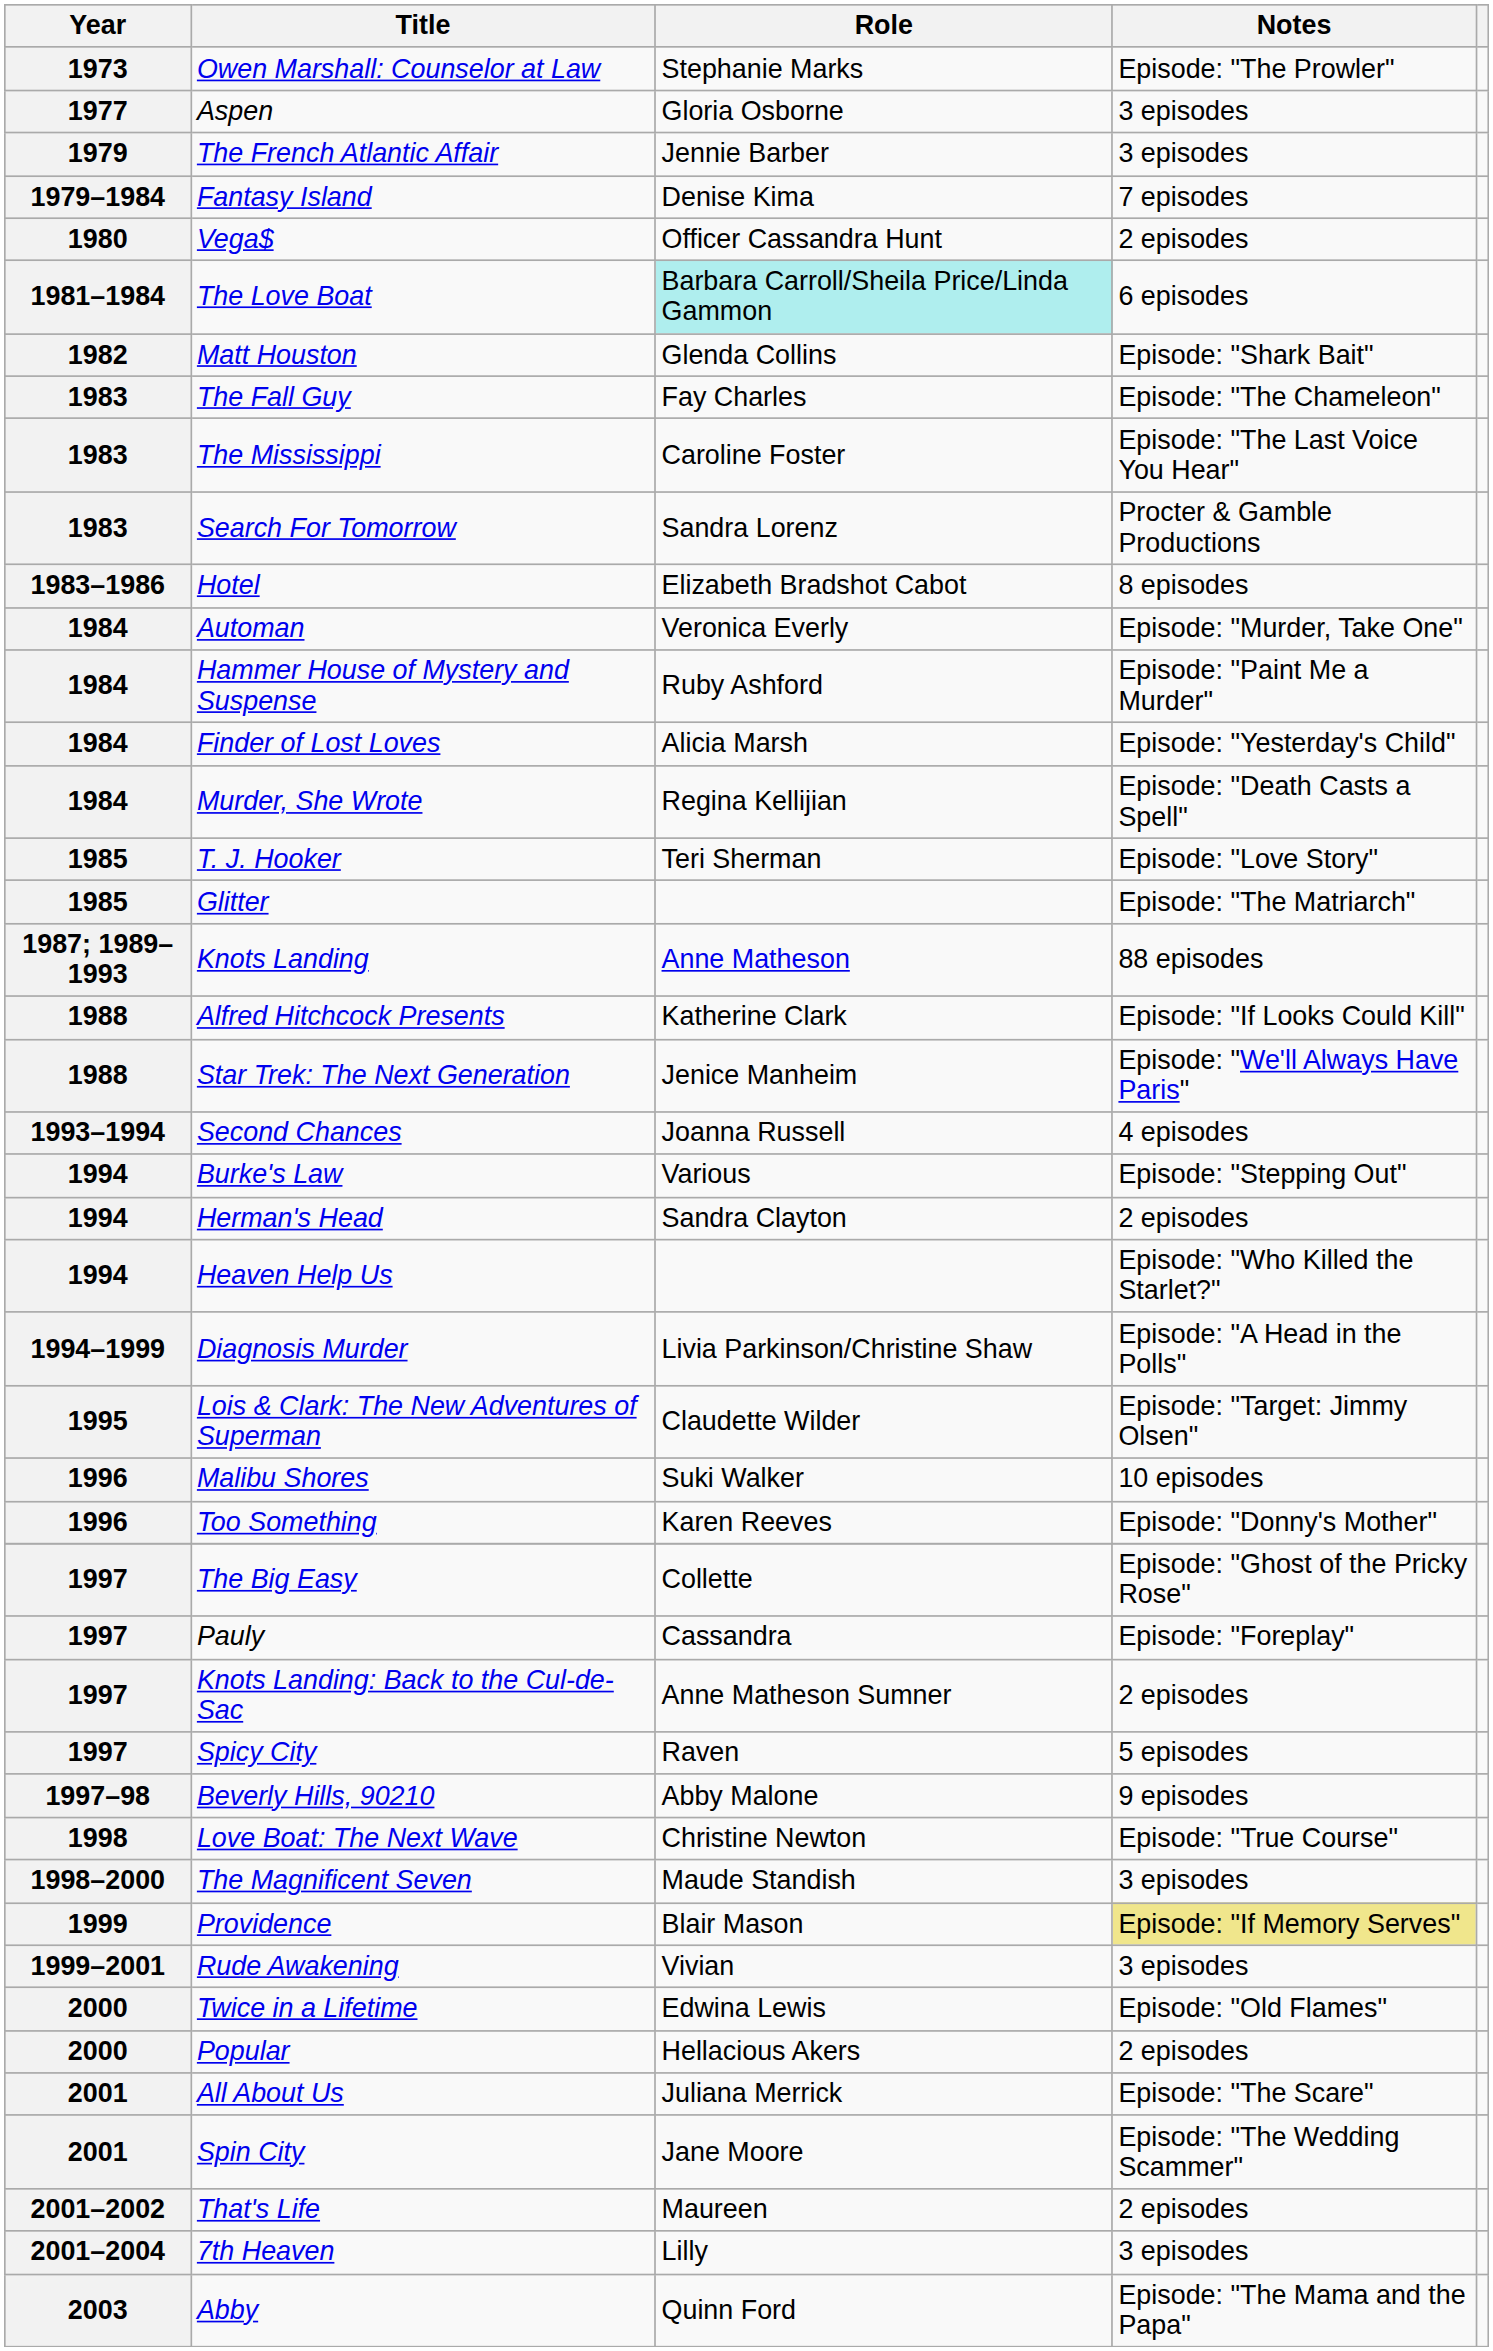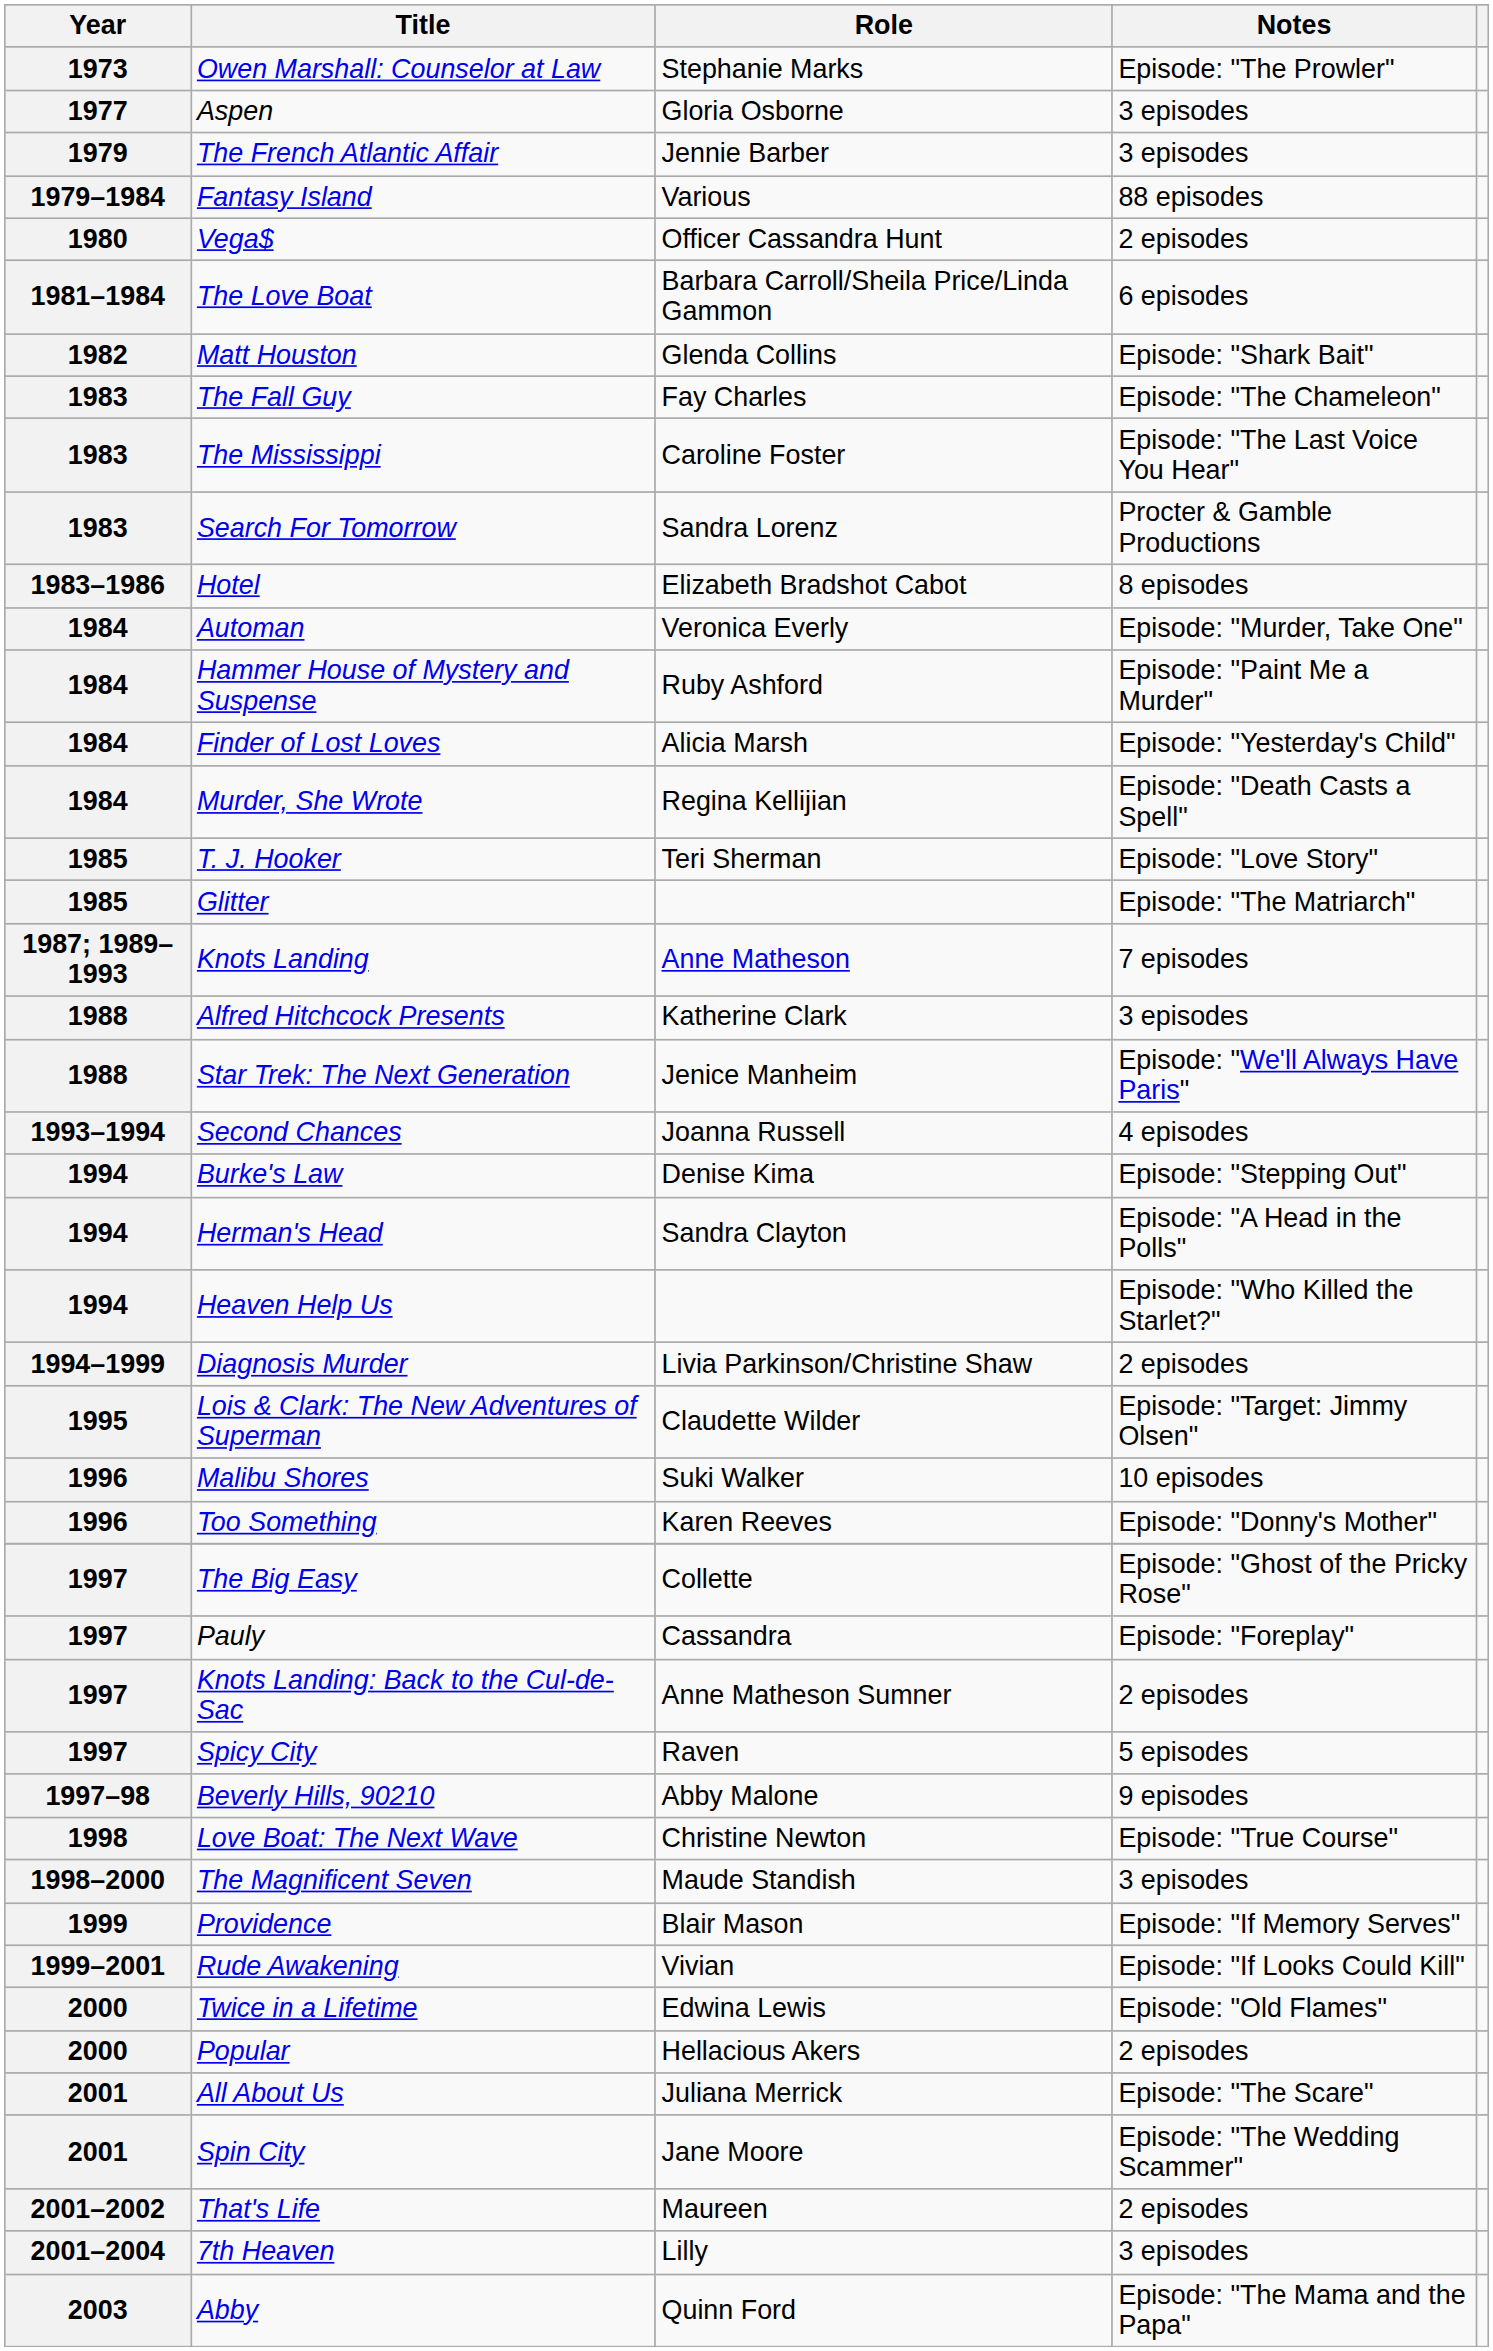 <table class="wikitable plainrowheaders sortable" style="margin-right: 0;">
 <tr>
 <th scope="col">Year</th>
 <th scope="col">Title</th>
 <th scope="col">Role</th>
 <th scope="col" class="unsortable">Notes</th>
 <th scope="col" class="unsortable"></th>
 </tr>
 <tr>
 <th scope="row">1973</th>
 <td><em><a href='#'>Owen Marshall: Counselor at Law</a></em></td>
 <td>Stephanie Marks</td>
 <td>Episode: "The Prowler"</td>
 <td align=center></td>
 </tr>
 <tr>
 <th scope="row">1977</th>
 <td><em>Aspen</em></td>
 <td>Gloria Osborne</td>
 <td>3 episodes</td>
 <td align=center></td>
 </tr>
 <tr>
 <th scope="row">1979</th>
 <td><em><a href='#'>The French Atlantic Affair</a></em></td>
 <td>Jennie Barber</td>
 <td>3 episodes</td>
 <td align=center></td>
 </tr>
 <tr>
 <th scope="row">1979–1984</th>
 <td><em><a href='#'>Fantasy Island</a></em></td>
-<td>Denise Kima</td>
-<td>7 episodes</td>
+<td>Various</td>
+<td>88 episodes</td>
 <td align=center></td>
 </tr>
 <tr>
 <th scope="row">1980</th>
 <td><em><a href='#'>Vega$</a></em></td>
 <td>Officer Cassandra Hunt</td>
 <td>2 episodes</td>
 <td align=center></td>
 </tr>
 <tr>
 <th scope="row">1981–1984</th>
 <td><em><a href='#'>The Love Boat</a></em></td>
-<td style="background: paleturquoise;">Barbara Carroll/Sheila Price/Linda Gammon</td>
+<td>Barbara Carroll/Sheila Price/Linda Gammon</td>
 <td>6 episodes</td>
 <td align=center></td>
 </tr>
 <tr>
 <th scope="row">1982</th>
 <td><em><a href='#'>Matt Houston</a></em></td>
 <td>Glenda Collins</td>
 <td>Episode: "Shark Bait"</td>
 <td align=center></td>
 </tr>
 <tr>
 <th scope="row">1983</th>
 <td><em><a href='#'>The Fall Guy</a></em></td>
 <td>Fay Charles</td>
 <td>Episode: "The Chameleon"</td>
 <td align=center></td>
 </tr>
 <tr>
 <th scope="row">1983</th>
 <td><em><a href='#'>The Mississippi</a></em></td>
 <td>Caroline Foster</td>
 <td>Episode: "The Last Voice You Hear"</td>
 <td align=center></td>
 </tr>
 <tr>
 <th scope="row">1983</th>
 <td><em><a href='#'>Search For Tomorrow</a></em></td>
 <td>Sandra Lorenz</td>
 <td>Procter & Gamble Productions</td>
 <td align=center></td>
 </tr>
 <tr>
 <th scope="row">1983–1986</th>
 <td><em><a href='#'>Hotel</a></em></td>
 <td>Elizabeth Bradshot Cabot</td>
 <td>8 episodes</td>
 <td align=center></td>
 </tr>
 <tr>
 <th scope="row">1984</th>
 <td><em><a href='#'>Automan</a></em></td>
 <td>Veronica Everly</td>
 <td>Episode: "Murder, Take One"</td>
 <td align=center></td>
 </tr>
 <tr>
 <th scope="row">1984</th>
 <td><em><a href='#'>Hammer House of Mystery and Suspense</a></em></td>
 <td>Ruby Ashford</td>
 <td>Episode: "Paint Me a Murder"</td>
 <td align=center></td>
 </tr>
 <tr>
 <th scope="row">1984</th>
 <td><em><a href='#'>Finder of Lost Loves</a></em></td>
 <td>Alicia Marsh</td>
 <td>Episode: "Yesterday's Child"</td>
 <td align=center></td>
 </tr>
 <tr>
 <th scope="row">1984</th>
 <td><em><a href='#'>Murder, She Wrote</a></em></td>
 <td>Regina Kellijian</td>
 <td>Episode: "Death Casts a Spell"</td>
 <td align=center></td>
 </tr>
 <tr>
 <th scope="row">1985</th>
 <td><em><a href='#'>T. J. Hooker</a></em></td>
 <td>Teri Sherman</td>
 <td>Episode: "Love Story"</td>
 <td align=center></td>
 </tr>
 <tr>
 <th scope="row">1985</th>
 <td><em><a href='#'>Glitter</a></em></td>
 <td></td>
 <td>Episode: "The Matriarch"</td>
 <td align=center></td>
 </tr>
 <tr>
 <th scope="row">1987; 1989–1993</th>
 <td><em><a href='#'>Knots Landing</a></em></td>
 <td><a href='#'>Anne Matheson</a></td>
-<td>88 episodes</td>
+<td>7 episodes</td>
 <td align=center></td>
 </tr>
 <tr>
 <th scope="row">1988</th>
 <td><em><a href='#'>Alfred Hitchcock Presents</a></em></td>
 <td>Katherine Clark</td>
-<td>Episode: "If Looks Could Kill"</td>
+<td>3 episodes</td>
 <td align=center></td>
 </tr>
 <tr>
 <th scope="row">1988</th>
 <td><em><a href='#'>Star Trek: The Next Generation</a></em></td>
 <td>Jenice Manheim</td>
 <td>Episode: "<a href='#'>We'll Always Have Paris</a>"</td>
 <td align=center></td>
 </tr>
 <tr>
 <th scope="row">1993–1994</th>
 <td><em><a href='#'>Second Chances</a></em></td>
 <td>Joanna Russell</td>
 <td>4 episodes</td>
 <td align=center></td>
 </tr>
 <tr>
 <th scope="row">1994</th>
 <td><em><a href='#'>Burke's Law</a></em></td>
-<td>Various</td>
+<td>Denise Kima</td>
 <td>Episode: "Stepping Out"</td>
 <td align=center></td>
 </tr>
 <tr>
 <th scope="row">1994</th>
 <td><em><a href='#'>Herman's Head</a></em></td>
 <td>Sandra Clayton</td>
-<td>2 episodes</td>
+<td>Episode: "A Head in the Polls"</td>
 <td align=center></td>
 </tr>
 <tr>
 <th scope="row">1994</th>
 <td><em><a href='#'>Heaven Help Us</a></em></td>
 <td></td>
 <td>Episode: "Who Killed the Starlet?"</td>
 <td align=center></td>
 </tr>
 <tr>
 <th scope="row">1994–1999</th>
 <td><em><a href='#'>Diagnosis Murder</a></em></td>
 <td>Livia Parkinson/Christine Shaw</td>
-<td>Episode: "A Head in the Polls"</td>
+<td>2 episodes</td>
 <td align=center></td>
 </tr>
 <tr>
 <th scope="row">1995</th>
 <td><em><a href='#'>Lois & Clark: The New Adventures of Superman</a></em></td>
 <td>Claudette Wilder</td>
 <td>Episode: "Target: Jimmy Olsen"</td>
 <td align=center></td>
 </tr>
 <tr>
 <th scope="row">1996</th>
 <td><em><a href='#'>Malibu Shores</a></em></td>
 <td>Suki Walker</td>
 <td>10 episodes</td>
 <td align=center></td>
 </tr>
 <tr>
 <th scope="row">1996</th>
 <td><em><a href='#'>Too Something</a></em></td>
 <td>Karen Reeves</td>
 <td>Episode: "Donny's Mother"</td>
 <td align=center></td>
 </tr>
 <tr>
 </tr>
 <tr>
 <th scope="row">1997</th>
 <td><em><a href='#'>The Big Easy</a></em></td>
 <td>Collette</td>
 <td>Episode: "Ghost of the Pricky Rose"</td>
 <td align=center></td>
 </tr>
 <tr>
 <th scope="row">1997</th>
 <td><em>Pauly</em></td>
 <td>Cassandra</td>
 <td>Episode: "Foreplay"</td>
 <td align=center></td>
 </tr>
 <tr>
 <th scope="row">1997</th>
 <td><em><a href='#'>Knots Landing: Back to the Cul-de-Sac</a></em></td>
 <td>Anne Matheson Sumner</td>
 <td>2 episodes</td>
 <td align=center></td>
 </tr>
 <tr>
 <th scope="row">1997</th>
 <td><em><a href='#'>Spicy City</a></em></td>
 <td>Raven</td>
 <td>5 episodes</td>
 <td align=center></td>
 </tr>
 <tr>
 <th scope="row">1997–98</th>
 <td><em><a href='#'>Beverly Hills, 90210</a></em></td>
 <td>Abby Malone</td>
 <td>9 episodes</td>
 <td align=center></td>
 </tr>
 <tr>
 <th scope="row">1998</th>
 <td><em><a href='#'>Love Boat: The Next Wave</a></em></td>
 <td>Christine Newton</td>
 <td>Episode: "True Course"</td>
 <td align=center></td>
 </tr>
 <tr>
 <th scope="row">1998–2000</th>
 <td><em><a href='#'>The Magnificent Seven</a></em></td>
 <td>Maude Standish</td>
 <td>3 episodes</td>
 <td align=center></td>
 </tr>
 <tr>
 <th scope="row">1999</th>
 <td><em><a href='#'>Providence</a></em></td>
 <td>Blair Mason</td>
-<td style="background: khaki;">Episode: "If Memory Serves"</td>
+<td>Episode: "If Memory Serves"</td>
 <td align=center></td>
 </tr>
 <tr>
 <th scope="row">1999–2001</th>
 <td><em><a href='#'>Rude Awakening</a></em></td>
 <td>Vivian</td>
-<td>3 episodes</td>
+<td>Episode: "If Looks Could Kill"</td>
 <td align=center></td>
 </tr>
 <tr>
 <th scope="row">2000</th>
 <td><em><a href='#'>Twice in a Lifetime</a></em></td>
 <td>Edwina Lewis</td>
 <td>Episode: "Old Flames"</td>
 <td align=center></td>
 </tr>
 <tr>
 <th scope="row">2000</th>
 <td><em><a href='#'>Popular</a></em></td>
 <td>Hellacious Akers</td>
 <td>2 episodes</td>
 <td align=center></td>
 </tr>
 <tr>
 <th scope="row">2001</th>
 <td><em><a href='#'>All About Us</a></em></td>
 <td>Juliana Merrick</td>
 <td>Episode: "The Scare"</td>
 <td align=center></td>
 </tr>
 <tr>
 <th scope="row">2001</th>
 <td><em><a href='#'>Spin City</a></em></td>
 <td>Jane Moore</td>
 <td>Episode: "The Wedding Scammer"</td>
 <td align=center></td>
 </tr>
 <tr>
 <th scope="row">2001–2002</th>
 <td><em><a href='#'>That's Life</a></em></td>
 <td>Maureen</td>
 <td>2 episodes</td>
 <td align=center></td>
 </tr>
 <tr>
 <th scope="row">2001–2004</th>
 <td><em><a href='#'>7th Heaven</a></em></td>
 <td>Lilly</td>
 <td>3 episodes</td>
 <td align=center></td>
 </tr>
 <tr>
 <th scope="row">2003</th>
 <td><em><a href='#'>Abby</a></em></td>
 <td>Quinn Ford</td>
 <td>Episode: "The Mama and the Papa"</td>
 <td align=center></td>
 </tr>
 <tr>
 </tr>
 </table>
